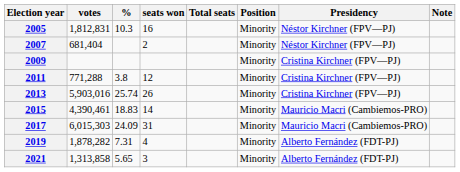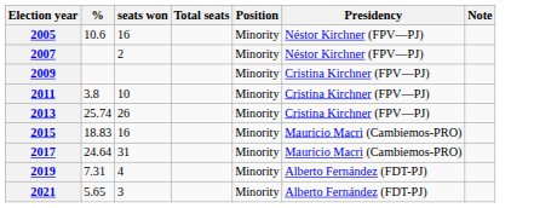 <table class="wikitable">
 <tr>
 <th>Election year</th>
-<th>votes</th>
 <th>%</th>
 <th>seats won</th>
 <th>Total seats</th>
 <th>Position</th>
 <th>Presidency</th>
 <th>Note</th>
 </tr>
 <tr>
 <th><a href='#'>2005</a></th>
-<td>1,812,831</td>
-<td>10.3</td>
+<td>10.6</td>
 <td>16</td>
 <td></td>
 <td>Minority</td>
 <td><a href='#'>Néstor Kirchner</a> (FPV—PJ)</td>
 <td></td>
 </tr>
 <tr>
 <th><a href='#'>2007</a></th>
-<td>681,404</td>
 <td></td>
 <td>2</td>
 <td></td>
 <td>Minority</td>
 <td><a href='#'>Néstor Kirchner</a> (FPV—PJ)</td>
 <td></td>
 </tr>
 <tr>
 <th><a href='#'>2009</a></th>
 <td></td>
 <td></td>
 <td></td>
-<td></td>
 <td>Minority</td>
 <td><a href='#'>Cristina Kirchner</a> (FPV—PJ)</td>
 <td></td>
 </tr>
 <tr>
 <th><a href='#'>2011</a></th>
-<td>771,288</td>
 <td>3.8</td>
-<td>12</td>
+<td>10</td>
 <td></td>
 <td>Minority</td>
 <td><a href='#'>Cristina Kirchner</a> (FPV—PJ)</td>
 <td></td>
 </tr>
 <tr>
 <th><a href='#'>2013</a></th>
-<td>5,903,016</td>
 <td>25.74</td>
 <td>26</td>
 <td></td>
 <td>Minority</td>
 <td><a href='#'>Cristina Kirchner</a> (FPV—PJ)</td>
 <td></td>
 </tr>
 <tr>
 <th><a href='#'>2015</a></th>
-<td>4,390,461</td>
 <td>18.83</td>
-<td>14</td>
+<td>16</td>
 <td></td>
 <td>Minority</td>
 <td><a href='#'>Mauricio Macri</a> (Cambiemos-PRO)</td>
 <td></td>
 </tr>
 <tr>
 <th><a href='#'>2017</a></th>
-<td>6,015,303</td>
-<td>24.09</td>
+<td>24.64</td>
 <td>31</td>
 <td></td>
 <td>Minority</td>
 <td><a href='#'>Mauricio Macri</a> (Cambiemos-PRO)</td>
 <td></td>
 </tr>
 <tr>
 <th><a href='#'>2019</a></th>
-<td>1,878,282</td>
 <td>7.31</td>
 <td>4</td>
 <td></td>
 <td>Minority</td>
 <td><a href='#'>Alberto Fernández</a> (FDT-PJ)</td>
 <td></td>
 </tr>
 <tr>
 <th><a href='#'>2021</a></th>
-<td>1,313,858</td>
 <td>5.65</td>
 <td>3</td>
 <td></td>
 <td>Minority</td>
 <td><a href='#'>Alberto Fernández</a> (FDT-PJ)</td>
 <td></td>
 </tr>
 </table>
